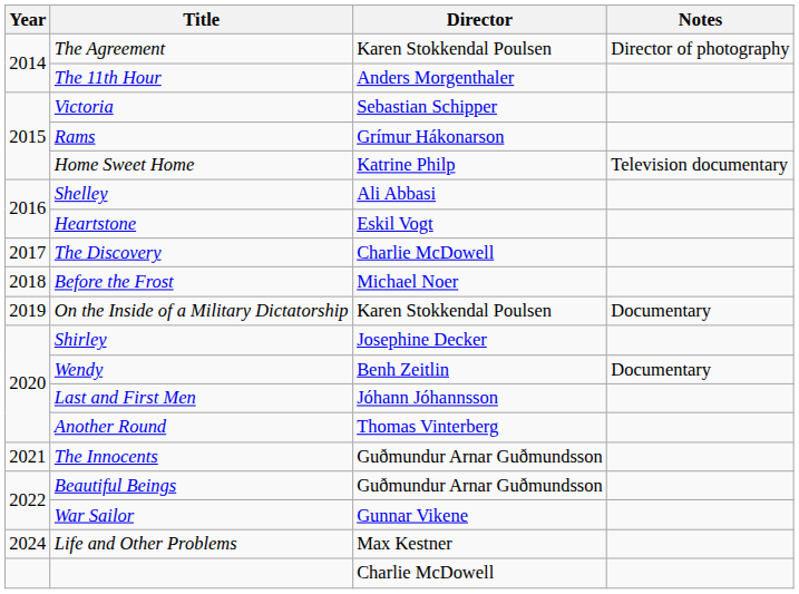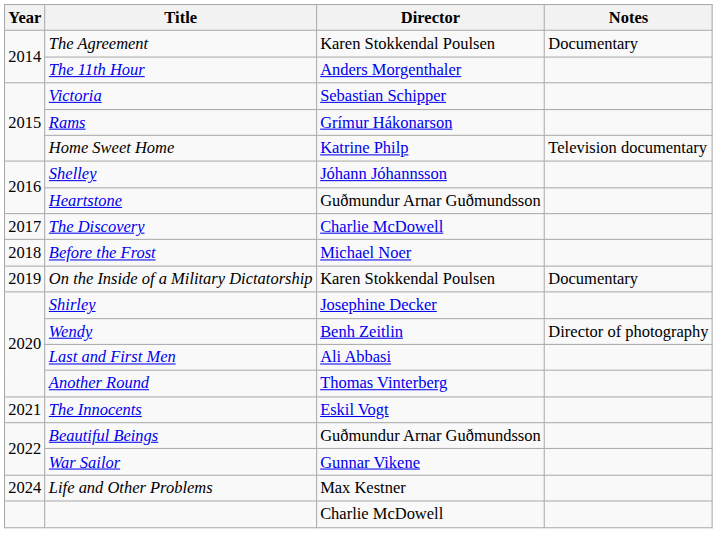 <table class="wikitable">
 <tr>
 <th>Year</th>
 <th>Title</th>
 <th>Director</th>
 <th>Notes</th>
 </tr>
 <tr>
 <td rowspan="2">2014</td>
 <td><em>The Agreement</em></td>
 <td>Karen Stokkendal Poulsen</td>
-<td>Director of photography</td>
+<td>Documentary</td>
 </tr>
 <tr>
 <td><em><a href='#'>The 11th Hour</a></em></td>
 <td><a href='#'>Anders Morgenthaler</a></td>
 <td></td>
 </tr>
 <tr>
 <td rowspan="3">2015</td>
 <td><em><a href='#'>Victoria</a></em></td>
 <td><a href='#'>Sebastian Schipper</a></td>
 <td></td>
 </tr>
 <tr>
 <td><em><a href='#'>Rams</a></em></td>
 <td><a href='#'>Grímur Hákonarson</a></td>
 <td></td>
 </tr>
 <tr>
 <td><em>Home Sweet Home</em></td>
 <td><a href='#'>Katrine Philp</a></td>
 <td>Television documentary</td>
 </tr>
 <tr>
 <td rowspan="2">2016</td>
 <td><em><a href='#'>Shelley</a></em></td>
-<td><a href='#'>Ali Abbasi</a></td>
+<td><a href='#'>Jóhann Jóhannsson</a></td>
 <td></td>
 </tr>
 <tr>
 <td><em><a href='#'>Heartstone</a></em></td>
-<td><a href='#'>Eskil Vogt</a></td>
+<td>Guðmundur Arnar Guðmundsson</td>
 <td></td>
 </tr>
 <tr>
 <td>2017</td>
 <td><em><a href='#'>The Discovery</a></em></td>
 <td><a href='#'>Charlie McDowell</a></td>
 <td></td>
 </tr>
 <tr>
 <td>2018</td>
 <td><em><a href='#'>Before the Frost</a></em></td>
 <td><a href='#'>Michael Noer</a></td>
 <td></td>
 </tr>
 <tr>
 <td>2019</td>
 <td><em>On the Inside of a Military Dictatorship</em></td>
 <td>Karen Stokkendal Poulsen</td>
 <td>Documentary</td>
 </tr>
 <tr>
 <td rowspan="4">2020</td>
 <td><em><a href='#'>Shirley</a></em></td>
 <td><a href='#'>Josephine Decker</a></td>
 <td></td>
 </tr>
 <tr>
 <td><em><a href='#'>Wendy</a></em></td>
 <td><a href='#'>Benh Zeitlin</a></td>
-<td>Documentary</td>
+<td>Director of photography</td>
 </tr>
 <tr>
 <td><em><a href='#'>Last and First Men</a></em></td>
-<td><a href='#'>Jóhann Jóhannsson</a></td>
+<td><a href='#'>Ali Abbasi</a></td>
 <td></td>
 </tr>
 <tr>
 <td><em><a href='#'>Another Round</a></em></td>
 <td><a href='#'>Thomas Vinterberg</a></td>
 <td></td>
 </tr>
 <tr>
 <td>2021</td>
 <td><em><a href='#'>The Innocents</a></em></td>
-<td>Guðmundur Arnar Guðmundsson</td>
+<td><a href='#'>Eskil Vogt</a></td>
 <td></td>
 </tr>
 <tr>
 <td rowspan="2">2022</td>
 <td><em><a href='#'>Beautiful Beings</a></em></td>
 <td>Guðmundur Arnar Guðmundsson</td>
 <td></td>
 </tr>
 <tr>
 <td><em><a href='#'>War Sailor</a></em></td>
 <td><a href='#'>Gunnar Vikene</a></td>
 <td></td>
 </tr>
 <tr>
 <td>2024</td>
 <td><em>Life and Other Problems</em></td>
 <td>Max Kestner</td>
 <td></td>
 </tr>
 <tr>
 <td></td>
 <td></td>
 <td>Charlie McDowell</td>
 <td></td>
 </tr>
 </table>
